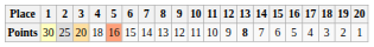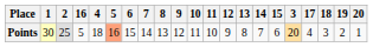 <table class="wikitable" style="font-size:95%; text-align:center">
 <tr>
 <th>Place</th>
 <th>1</th>
 <th>2</th>
-<th>3</th>
+<th>16</th>
 <th>4</th>
 <th>5</th>
 <th>6</th>
 <th>7</th>
 <th>8</th>
 <th>9</th>
 <th>10</th>
 <th>11</th>
 <th>12</th>
 <th>13</th>
 <th>14</th>
 <th>15</th>
-<th>16</th>
+<th>3</th>
 <th>17</th>
 <th>18</th>
 <th>19</th>
 <th>20</th>
 </tr>
 <tr>
 <th>Points</th>
 <td bgcolor="#ffffbf">30</td>
 <td bgcolor="#dfdfdf">25</td>
-<td bgcolor="#ffdf9f">20</td>
+<td>5</td>
 <td>18</td>
 <td style="background: lightsalmon;">16</td>
 <td>15</td>
 <td>14</td>
 <td>13</td>
 <td>12</td>
 <td>11</td>
 <td>10</td>
 <td>9</td>
-<td><strong>8</strong></td>
+<td>8</td>
 <td>7</td>
 <td>6</td>
-<td>5</td>
+<td bgcolor="#ffdf9f">20</td>
 <td>4</td>
 <td>3</td>
 <td>2</td>
 <td>1</td>
 </tr>
 </table>
